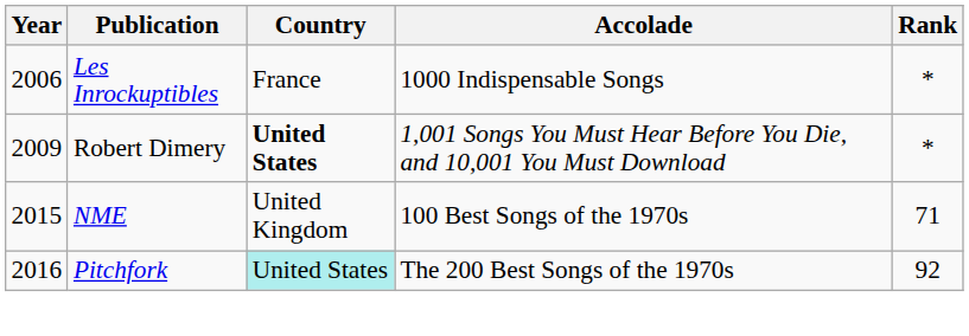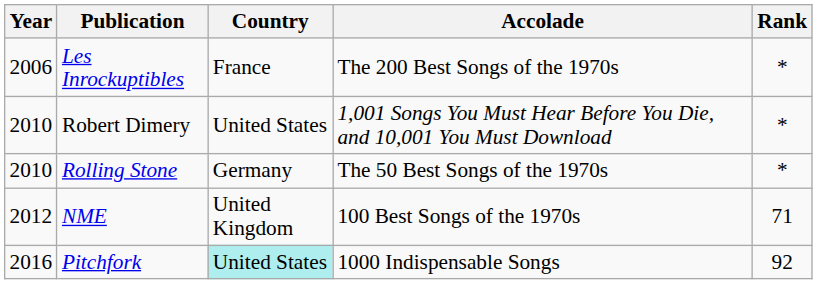 <table class="wikitable">
 <tr>
 <th>Year</th>
 <th>Publication</th>
 <th>Country</th>
 <th>Accolade</th>
 <th>Rank</th>
 </tr>
 <tr>
 <td>2006</td>
 <td><em><a href='#'>Les Inrockuptibles</a></em></td>
 <td>France</td>
-<td>1000 Indispensable Songs</td>
+<td>The 200 Best Songs of the 1970s</td>
 <td style="text-align:center;">*</td>
 </tr>
 <tr>
-<td>2009</td>
+<td>2010</td>
 <td>Robert Dimery</td>
-<td><strong>United States</strong></td>
+<td>United States</td>
 <td><em>1,001 Songs You Must Hear Before You Die, and 10,001 You Must Download</em></td>
 <td style="text-align:center;">*</td>
 </tr>
 <tr>
-<td>2015</td>
+<td>2010</td>
+<td><em><a href='#'>Rolling Stone</a></em></td>
+<td>Germany</td>
+<td>The 50 Best Songs of the 1970s</td>
+<td style="text-align:center;">*</td>
+</tr>
+<tr>
+<td>2012</td>
 <td><em><a href='#'>NME</a></em></td>
 <td>United Kingdom</td>
 <td>100 Best Songs of the 1970s</td>
 <td style="text-align:center;">71</td>
 </tr>
 <tr>
 <td>2016</td>
 <td><em><a href='#'>Pitchfork</a></em></td>
 <td style="background: paleturquoise;">United States</td>
-<td>The 200 Best Songs of the 1970s</td>
+<td>1000 Indispensable Songs</td>
 <td style="text-align:center;">92</td>
 </tr>
 </table>
